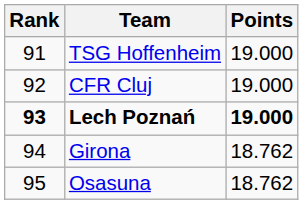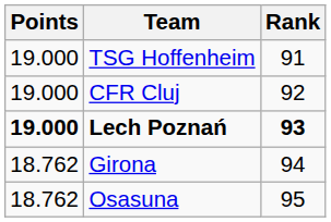 <table class="wikitable" style="text-align: center;">
 <tr>
+<th>Points</th>
+<th>Team</th>
 <th>Rank</th>
-<th>Team</th>
-<th>Points</th>
 </tr>
 <tr>
+<td>19.000</td>
+<td align=left> <a href='#'>TSG Hoffenheim</a></td>
 <td>91</td>
-<td align=left> <a href='#'>TSG Hoffenheim</a></td>
-<td>19.000</td>
 </tr>
 <tr>
+<td>19.000</td>
+<td align=left> <a href='#'>CFR Cluj</a></td>
 <td>92</td>
-<td align=left> <a href='#'>CFR Cluj</a></td>
-<td>19.000</td>
 </tr>
 <tr>
+<td><strong>19.000</strong></td>
+<td align=left> <strong>Lech Poznań</strong></td>
 <td><strong>93</strong></td>
-<td align=left> <strong>Lech Poznań</strong></td>
-<td><strong>19.000</strong></td>
 </tr>
 <tr>
+<td>18.762</td>
+<td align=left> <a href='#'>Girona</a></td>
 <td>94</td>
-<td align=left> <a href='#'>Girona</a></td>
-<td>18.762</td>
 </tr>
 <tr>
+<td>18.762</td>
+<td align=left> <a href='#'>Osasuna</a></td>
 <td>95</td>
-<td align=left> <a href='#'>Osasuna</a></td>
-<td>18.762</td>
 </tr>
 </table>
